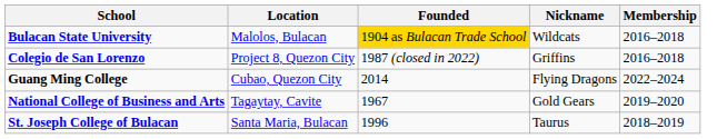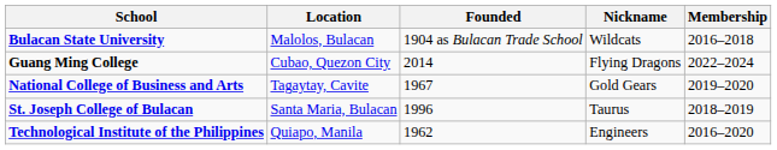 <table class="wikitable">
 <tr>
 <th>School</th>
 <th>Location</th>
 <th>Founded</th>
 <th>Nickname</th>
 <th>Membership</th>
 </tr>
 <tr>
 <td><strong><a href='#'>Bulacan State University</a></strong></td>
 <td><a href='#'>Malolos, Bulacan</a></td>
-<td style="background: gold;">1904 as <em>Bulacan Trade School</em></td>
+<td>1904 as <em>Bulacan Trade School</em></td>
 <td>Wildcats</td>
-<td>2016–2018</td>
-</tr>
-<tr>
-<td><strong><a href='#'>Colegio de San Lorenzo</a></strong></td>
-<td><a href='#'>Project 8, Quezon City</a></td>
-<td>1987 <em>(closed in 2022)</em></td>
-<td>Griffins</td>
 <td>2016–2018</td>
 </tr>
 <tr>
 <td><strong>Guang Ming College</strong></td>
 <td><a href='#'>Cubao, Quezon City</a></td>
 <td>2014</td>
 <td>Flying Dragons</td>
 <td>2022–2024</td>
 </tr>
 <tr>
 <td><strong><a href='#'>National College of Business and Arts</a></strong></td>
 <td><a href='#'>Tagaytay, Cavite</a></td>
 <td>1967</td>
 <td>Gold Gears</td>
 <td>2019–2020</td>
 </tr>
 <tr>
 <td><strong><a href='#'>St. Joseph College of Bulacan</a></strong></td>
 <td><a href='#'>Santa Maria, Bulacan</a></td>
 <td>1996</td>
 <td>Taurus</td>
 <td>2018–2019</td>
 </tr>
+<tr>
+<td><strong><a href='#'>Technological Institute of the Philippines</a></strong></td>
+<td><a href='#'>Quiapo, Manila</a></td>
+<td>1962</td>
+<td>Engineers</td>
+<td>2016–2020</td>
+</tr>
 </table>
